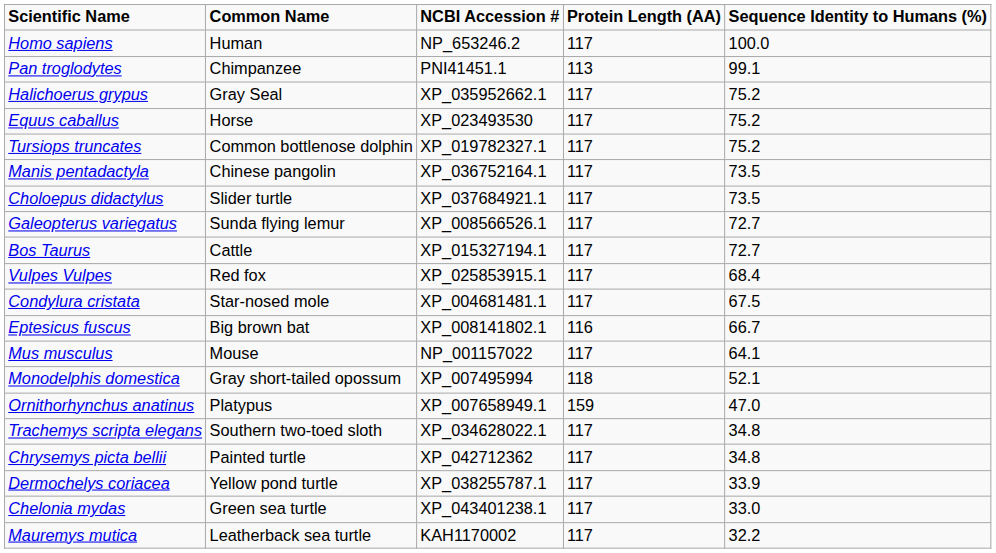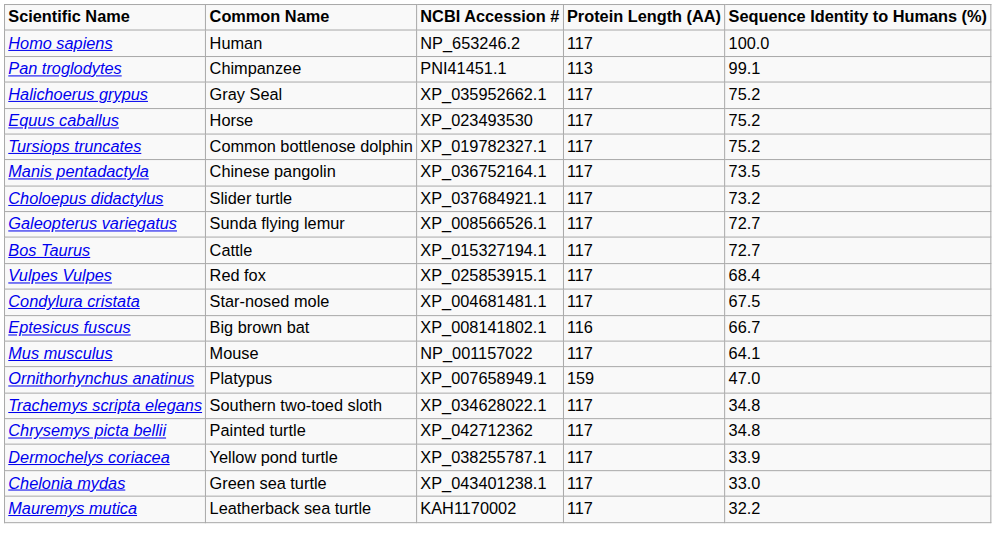 <table class="wikitable">
 <tr>
 <td><strong>Scientific Name</strong></td>
 <td><strong>Common Name</strong></td>
 <td><strong>NCBI Accession #</strong></td>
 <td><strong>Protein Length (AA)</strong></td>
 <td><strong>Sequence Identity to Humans (%)</strong></td>
 </tr>
 <tr>
 <td><em><a href='#'>Homo sapiens</a></em></td>
 <td>Human</td>
 <td>NP_653246.2</td>
 <td>117</td>
 <td>100.0</td>
 </tr>
 <tr>
 <td><em><a href='#'>Pan troglodytes</a></em></td>
 <td>Chimpanzee</td>
 <td>PNI41451.1</td>
 <td>113</td>
 <td>99.1</td>
 </tr>
 <tr>
 <td><em><a href='#'>Halichoerus grypus</a></em></td>
 <td>Gray Seal</td>
 <td>XP_035952662.1</td>
 <td>117</td>
 <td>75.2</td>
 </tr>
 <tr>
 <td><em><a href='#'>Equus caballus</a></em></td>
 <td>Horse</td>
 <td>XP_023493530</td>
 <td>117</td>
 <td>75.2</td>
 </tr>
 <tr>
 <td><em><a href='#'>Tursiops truncates</a></em></td>
 <td>Common bottlenose dolphin</td>
 <td>XP_019782327.1</td>
 <td>117</td>
 <td>75.2</td>
 </tr>
 <tr>
 <td><em><a href='#'>Manis pentadactyla</a></em></td>
 <td>Chinese pangolin</td>
 <td>XP_036752164.1</td>
 <td>117</td>
 <td>73.5</td>
 </tr>
 <tr>
 <td><em><a href='#'>Choloepus didactylus</a></em></td>
 <td>Slider turtle</td>
 <td>XP_037684921.1</td>
 <td>117</td>
-<td>73.5</td>
+<td>73.2</td>
 </tr>
 <tr>
 <td><em><a href='#'>Galeopterus variegatus</a></em></td>
 <td>Sunda flying lemur</td>
 <td>XP_008566526.1</td>
 <td>117</td>
 <td>72.7</td>
 </tr>
 <tr>
 <td><em><a href='#'>Bos Taurus</a></em></td>
 <td>Cattle</td>
 <td>XP_015327194.1</td>
 <td>117</td>
 <td>72.7</td>
 </tr>
 <tr>
 <td><em><a href='#'>Vulpes Vulpes</a></em></td>
 <td>Red fox</td>
 <td>XP_025853915.1</td>
 <td>117</td>
 <td>68.4</td>
 </tr>
 <tr>
 <td><em><a href='#'>Condylura cristata</a></em></td>
 <td>Star-nosed mole</td>
 <td>XP_004681481.1</td>
 <td>117</td>
 <td>67.5</td>
 </tr>
 <tr>
 <td><em><a href='#'>Eptesicus fuscus</a></em></td>
 <td>Big brown bat</td>
 <td>XP_008141802.1</td>
 <td>116</td>
 <td>66.7</td>
 </tr>
 <tr>
 <td><em><a href='#'>Mus musculus</a></em></td>
 <td>Mouse</td>
 <td>NP_001157022</td>
 <td>117</td>
 <td>64.1</td>
 </tr>
 <tr>
-<td><em><a href='#'>Monodelphis domestica</a></em></td>
-<td>Gray short-tailed opossum</td>
-<td>XP_007495994</td>
-<td>118</td>
-<td>52.1</td>
-</tr>
-<tr>
 <td><em><a href='#'>Ornithorhynchus anatinus</a></em></td>
 <td>Platypus</td>
 <td>XP_007658949.1</td>
 <td>159</td>
 <td>47.0</td>
 </tr>
 <tr>
 <td><em><a href='#'>Trachemys scripta elegans</a></em></td>
 <td>Southern two-toed sloth</td>
 <td>XP_034628022.1</td>
 <td>117</td>
 <td>34.8</td>
 </tr>
 <tr>
 <td><em><a href='#'>Chrysemys picta bellii</a></em></td>
 <td>Painted turtle</td>
 <td>XP_042712362</td>
 <td>117</td>
 <td>34.8</td>
 </tr>
 <tr>
 <td><em><a href='#'>Dermochelys coriacea</a></em></td>
 <td>Yellow pond turtle</td>
 <td>XP_038255787.1</td>
 <td>117</td>
 <td>33.9</td>
 </tr>
 <tr>
 <td><em><a href='#'>Chelonia mydas</a></em></td>
 <td>Green sea turtle</td>
 <td>XP_043401238.1</td>
 <td>117</td>
 <td>33.0</td>
 </tr>
 <tr>
 <td><em><a href='#'>Mauremys mutica</a></em></td>
 <td>Leatherback sea turtle</td>
 <td>KAH1170002</td>
 <td>117</td>
 <td>32.2</td>
 </tr>
 </table>
